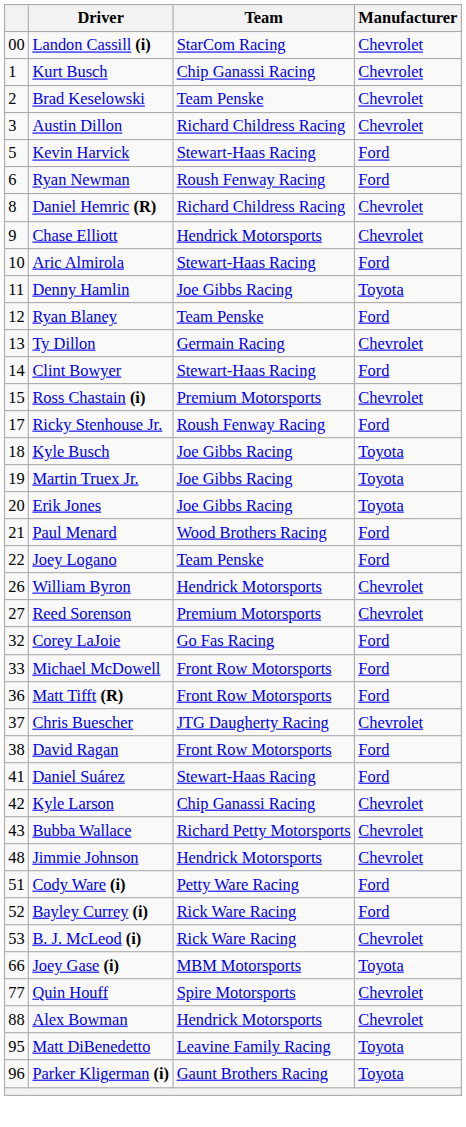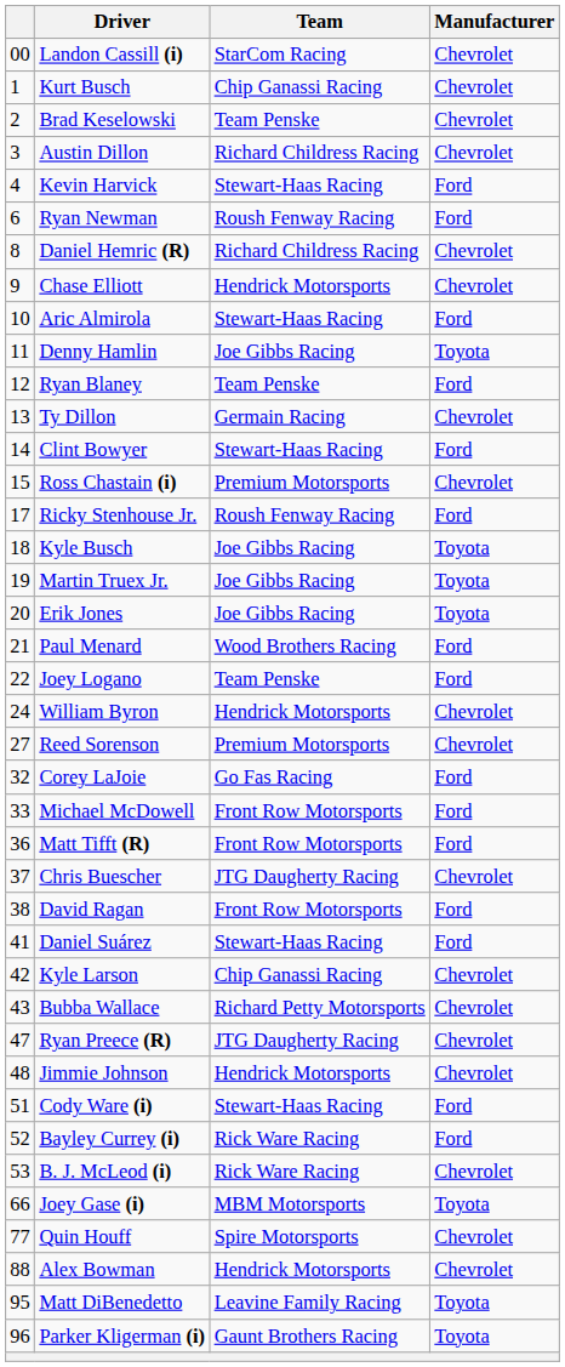 <table class="wikitable" style="font-size:95%">
 <tr>
 <th></th>
 <th>Driver</th>
 <th>Team</th>
 <th>Manufacturer</th>
 </tr>
 <tr>
 <td>00</td>
 <td><a href='#'>Landon Cassill</a> <strong>(i)</strong></td>
 <td><a href='#'>StarCom Racing</a></td>
 <td><a href='#'>Chevrolet</a></td>
 </tr>
 <tr>
 <td>1</td>
 <td><a href='#'>Kurt Busch</a></td>
 <td><a href='#'>Chip Ganassi Racing</a></td>
 <td><a href='#'>Chevrolet</a></td>
 </tr>
 <tr>
 <td>2</td>
 <td><a href='#'>Brad Keselowski</a></td>
 <td><a href='#'>Team Penske</a></td>
 <td><a href='#'>Chevrolet</a></td>
 </tr>
 <tr>
 <td>3</td>
 <td><a href='#'>Austin Dillon</a></td>
 <td><a href='#'>Richard Childress Racing</a></td>
 <td><a href='#'>Chevrolet</a></td>
 </tr>
 <tr>
-<td>5</td>
+<td>4</td>
 <td><a href='#'>Kevin Harvick</a></td>
 <td><a href='#'>Stewart-Haas Racing</a></td>
 <td><a href='#'>Ford</a></td>
 </tr>
 <tr>
 <td>6</td>
 <td><a href='#'>Ryan Newman</a></td>
 <td><a href='#'>Roush Fenway Racing</a></td>
 <td><a href='#'>Ford</a></td>
 </tr>
 <tr>
 <td>8</td>
 <td><a href='#'>Daniel Hemric</a> <strong>(R)</strong></td>
 <td><a href='#'>Richard Childress Racing</a></td>
 <td><a href='#'>Chevrolet</a></td>
 </tr>
 <tr>
 <td>9</td>
 <td><a href='#'>Chase Elliott</a></td>
 <td><a href='#'>Hendrick Motorsports</a></td>
 <td><a href='#'>Chevrolet</a></td>
 </tr>
 <tr>
 <td>10</td>
 <td><a href='#'>Aric Almirola</a></td>
 <td><a href='#'>Stewart-Haas Racing</a></td>
 <td><a href='#'>Ford</a></td>
 </tr>
 <tr>
 <td>11</td>
 <td><a href='#'>Denny Hamlin</a></td>
 <td><a href='#'>Joe Gibbs Racing</a></td>
 <td><a href='#'>Toyota</a></td>
 </tr>
 <tr>
 <td>12</td>
 <td><a href='#'>Ryan Blaney</a></td>
 <td><a href='#'>Team Penske</a></td>
 <td><a href='#'>Ford</a></td>
 </tr>
 <tr>
 <td>13</td>
 <td><a href='#'>Ty Dillon</a></td>
 <td><a href='#'>Germain Racing</a></td>
 <td><a href='#'>Chevrolet</a></td>
 </tr>
 <tr>
 <td>14</td>
 <td><a href='#'>Clint Bowyer</a></td>
 <td><a href='#'>Stewart-Haas Racing</a></td>
 <td><a href='#'>Ford</a></td>
 </tr>
 <tr>
 <td>15</td>
 <td><a href='#'>Ross Chastain</a> <strong>(i)</strong></td>
 <td><a href='#'>Premium Motorsports</a></td>
 <td><a href='#'>Chevrolet</a></td>
 </tr>
 <tr>
 <td>17</td>
 <td><a href='#'>Ricky Stenhouse Jr.</a></td>
 <td><a href='#'>Roush Fenway Racing</a></td>
 <td><a href='#'>Ford</a></td>
 </tr>
 <tr>
 <td>18</td>
 <td><a href='#'>Kyle Busch</a></td>
 <td><a href='#'>Joe Gibbs Racing</a></td>
 <td><a href='#'>Toyota</a></td>
 </tr>
 <tr>
 <td>19</td>
 <td><a href='#'>Martin Truex Jr.</a></td>
 <td><a href='#'>Joe Gibbs Racing</a></td>
 <td><a href='#'>Toyota</a></td>
 </tr>
 <tr>
 <td>20</td>
 <td><a href='#'>Erik Jones</a></td>
 <td><a href='#'>Joe Gibbs Racing</a></td>
 <td><a href='#'>Toyota</a></td>
 </tr>
 <tr>
 <td>21</td>
 <td><a href='#'>Paul Menard</a></td>
 <td><a href='#'>Wood Brothers Racing</a></td>
 <td><a href='#'>Ford</a></td>
 </tr>
 <tr>
 <td>22</td>
 <td><a href='#'>Joey Logano</a></td>
 <td><a href='#'>Team Penske</a></td>
 <td><a href='#'>Ford</a></td>
 </tr>
 <tr>
-<td>26</td>
+<td>24</td>
 <td><a href='#'>William Byron</a></td>
 <td><a href='#'>Hendrick Motorsports</a></td>
 <td><a href='#'>Chevrolet</a></td>
 </tr>
 <tr>
 <td>27</td>
 <td><a href='#'>Reed Sorenson</a></td>
 <td><a href='#'>Premium Motorsports</a></td>
 <td><a href='#'>Chevrolet</a></td>
 </tr>
 <tr>
 <td>32</td>
 <td><a href='#'>Corey LaJoie</a></td>
 <td><a href='#'>Go Fas Racing</a></td>
 <td><a href='#'>Ford</a></td>
 </tr>
 <tr>
 <td>33</td>
 <td><a href='#'>Michael McDowell</a></td>
 <td><a href='#'>Front Row Motorsports</a></td>
 <td><a href='#'>Ford</a></td>
 </tr>
 <tr>
 <td>36</td>
 <td><a href='#'>Matt Tifft</a> <strong>(R)</strong></td>
 <td><a href='#'>Front Row Motorsports</a></td>
 <td><a href='#'>Ford</a></td>
 </tr>
 <tr>
 <td>37</td>
 <td><a href='#'>Chris Buescher</a></td>
 <td><a href='#'>JTG Daugherty Racing</a></td>
 <td><a href='#'>Chevrolet</a></td>
 </tr>
 <tr>
 <td>38</td>
 <td><a href='#'>David Ragan</a></td>
 <td><a href='#'>Front Row Motorsports</a></td>
 <td><a href='#'>Ford</a></td>
 </tr>
 <tr>
 <td>41</td>
 <td><a href='#'>Daniel Suárez</a></td>
 <td><a href='#'>Stewart-Haas Racing</a></td>
 <td><a href='#'>Ford</a></td>
 </tr>
 <tr>
 <td>42</td>
 <td><a href='#'>Kyle Larson</a></td>
 <td><a href='#'>Chip Ganassi Racing</a></td>
 <td><a href='#'>Chevrolet</a></td>
 </tr>
 <tr>
 <td>43</td>
 <td><a href='#'>Bubba Wallace</a></td>
 <td><a href='#'>Richard Petty Motorsports</a></td>
 <td><a href='#'>Chevrolet</a></td>
 </tr>
 <tr>
+<td>47</td>
+<td><a href='#'>Ryan Preece</a> <strong>(R)</strong></td>
+<td><a href='#'>JTG Daugherty Racing</a></td>
+<td><a href='#'>Chevrolet</a></td>
+</tr>
+<tr>
 <td>48</td>
 <td><a href='#'>Jimmie Johnson</a></td>
 <td><a href='#'>Hendrick Motorsports</a></td>
 <td><a href='#'>Chevrolet</a></td>
 </tr>
 <tr>
 <td>51</td>
 <td><a href='#'>Cody Ware</a> <strong>(i)</strong></td>
-<td><a href='#'>Petty Ware Racing</a></td>
+<td><a href='#'>Stewart-Haas Racing</a></td>
 <td><a href='#'>Ford</a></td>
 </tr>
 <tr>
 <td>52</td>
 <td><a href='#'>Bayley Currey</a> <strong>(i)</strong></td>
 <td><a href='#'>Rick Ware Racing</a></td>
 <td><a href='#'>Ford</a></td>
 </tr>
 <tr>
 <td>53</td>
 <td><a href='#'>B. J. McLeod</a> <strong>(i)</strong></td>
 <td><a href='#'>Rick Ware Racing</a></td>
 <td><a href='#'>Chevrolet</a></td>
 </tr>
 <tr>
 <td>66</td>
 <td><a href='#'>Joey Gase</a> <strong>(i)</strong></td>
 <td><a href='#'>MBM Motorsports</a></td>
 <td><a href='#'>Toyota</a></td>
 </tr>
 <tr>
 <td>77</td>
 <td><a href='#'>Quin Houff</a></td>
 <td><a href='#'>Spire Motorsports</a></td>
 <td><a href='#'>Chevrolet</a></td>
 </tr>
 <tr>
 <td>88</td>
 <td><a href='#'>Alex Bowman</a></td>
 <td><a href='#'>Hendrick Motorsports</a></td>
 <td><a href='#'>Chevrolet</a></td>
 </tr>
 <tr>
 <td>95</td>
 <td><a href='#'>Matt DiBenedetto</a></td>
 <td><a href='#'>Leavine Family Racing</a></td>
 <td><a href='#'>Toyota</a></td>
 </tr>
 <tr>
 <td>96</td>
 <td><a href='#'>Parker Kligerman</a> <strong>(i)</strong></td>
 <td><a href='#'>Gaunt Brothers Racing</a></td>
 <td><a href='#'>Toyota</a></td>
 </tr>
 <tr>
 <th colspan="4"></th>
 </tr>
 </table>
